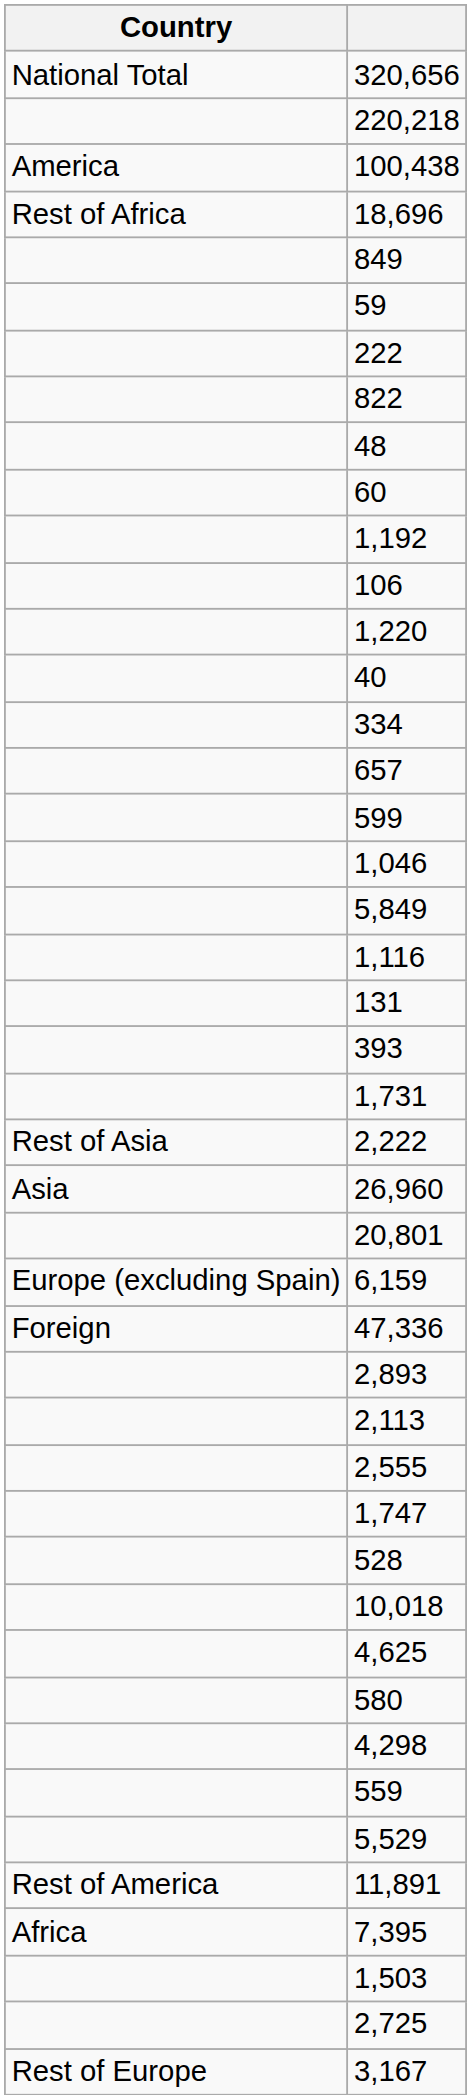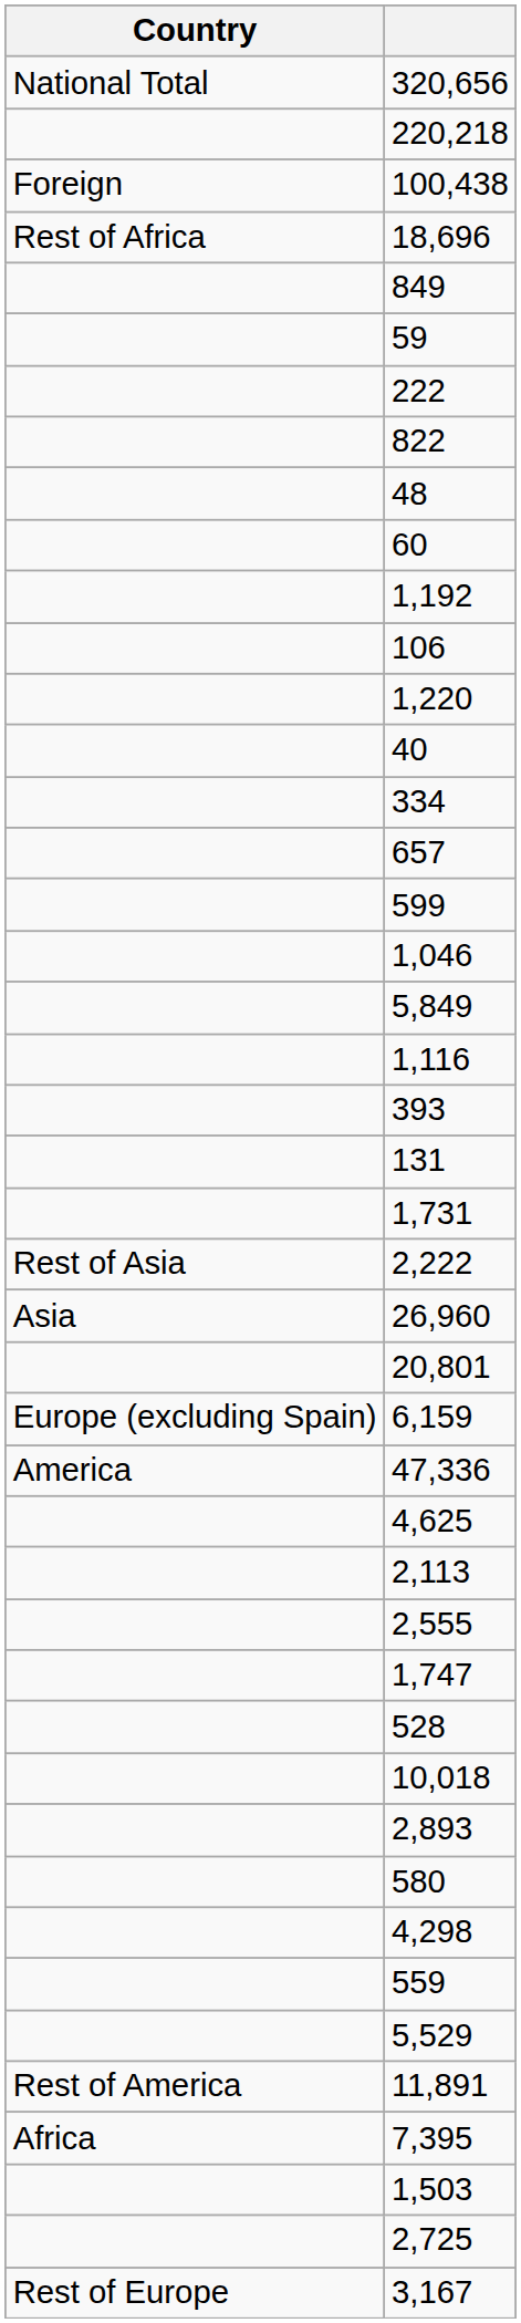 <table class="wikitable sortable mw-collapsible mw-collapsed">
 <tr>
 <th>Country</th>
 <th></th>
 </tr>
 <tr>
 <td>National Total</td>
 <td>320,656</td>
 </tr>
 <tr>
 <td></td>
 <td>220,218</td>
 </tr>
 <tr>
-<td>America</td>
+<td>Foreign</td>
 <td>100,438</td>
 </tr>
 <tr>
 <td>Rest of Africa</td>
 <td>18,696</td>
 </tr>
 <tr>
 <td></td>
 <td>849</td>
 </tr>
 <tr>
 <td></td>
 <td>59</td>
 </tr>
 <tr>
 <td></td>
 <td>222</td>
 </tr>
 <tr>
 <td></td>
 <td>822</td>
 </tr>
 <tr>
 <td></td>
 <td>48</td>
 </tr>
 <tr>
 <td></td>
 <td>60</td>
 </tr>
 <tr>
 <td></td>
 <td>1,192</td>
 </tr>
 <tr>
 <td></td>
 <td>106</td>
 </tr>
 <tr>
 <td></td>
 <td>1,220</td>
 </tr>
 <tr>
 <td></td>
 <td>40</td>
 </tr>
 <tr>
 <td></td>
 <td>334</td>
 </tr>
 <tr>
 <td></td>
 <td>657</td>
 </tr>
 <tr>
 <td></td>
 <td>599</td>
 </tr>
 <tr>
 <td></td>
 <td>1,046</td>
 </tr>
 <tr>
 <td></td>
 <td>5,849</td>
 </tr>
 <tr>
 <td></td>
 <td>1,116</td>
 </tr>
 <tr>
 <td></td>
-<td>131</td>
+<td>393</td>
 </tr>
 <tr>
 <td></td>
-<td>393</td>
+<td>131</td>
 </tr>
 <tr>
 <td></td>
 <td>1,731</td>
 </tr>
 <tr>
 <td>Rest of Asia</td>
 <td>2,222</td>
 </tr>
 <tr>
 <td>Asia</td>
 <td>26,960</td>
 </tr>
 <tr>
 <td></td>
 <td>20,801</td>
 </tr>
 <tr>
 <td>Europe (excluding Spain)</td>
 <td>6,159</td>
 </tr>
 <tr>
-<td>Foreign</td>
+<td>America</td>
 <td>47,336</td>
 </tr>
 <tr>
 <td></td>
-<td>2,893</td>
+<td>4,625</td>
 </tr>
 <tr>
 <td></td>
 <td>2,113</td>
 </tr>
 <tr>
 <td></td>
 <td>2,555</td>
 </tr>
 <tr>
 <td></td>
 <td>1,747</td>
 </tr>
 <tr>
 <td></td>
 <td>528</td>
 </tr>
 <tr>
 <td></td>
 <td>10,018</td>
 </tr>
 <tr>
 <td></td>
-<td>4,625</td>
+<td>2,893</td>
 </tr>
 <tr>
 <td></td>
 <td>580</td>
 </tr>
 <tr>
 <td></td>
 <td>4,298</td>
 </tr>
 <tr>
 <td></td>
 <td>559</td>
 </tr>
 <tr>
 <td></td>
 <td>5,529</td>
 </tr>
 <tr>
 <td>Rest of America</td>
 <td>11,891</td>
 </tr>
 <tr>
 <td>Africa</td>
 <td>7,395</td>
 </tr>
 <tr>
 <td></td>
 <td>1,503</td>
 </tr>
 <tr>
 <td></td>
 <td>2,725</td>
 </tr>
 <tr>
 <td>Rest of Europe</td>
 <td>3,167</td>
 </tr>
 </table>
